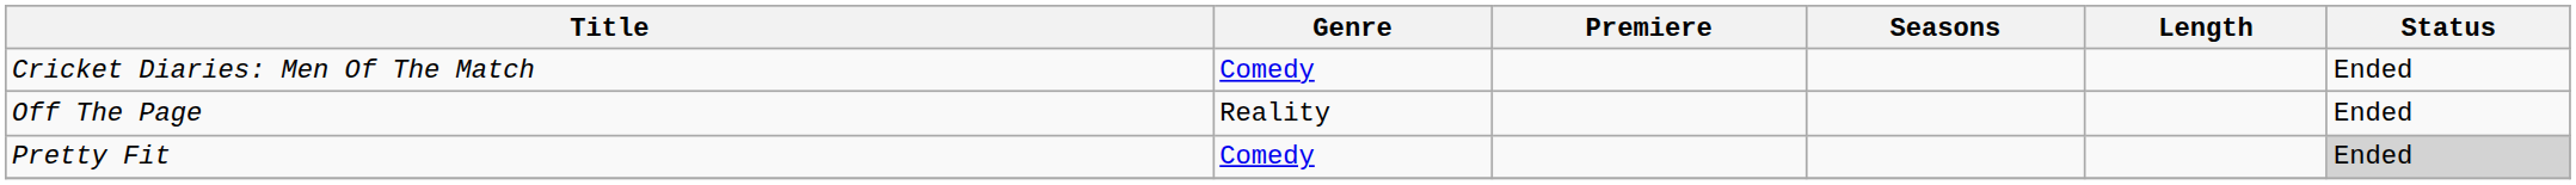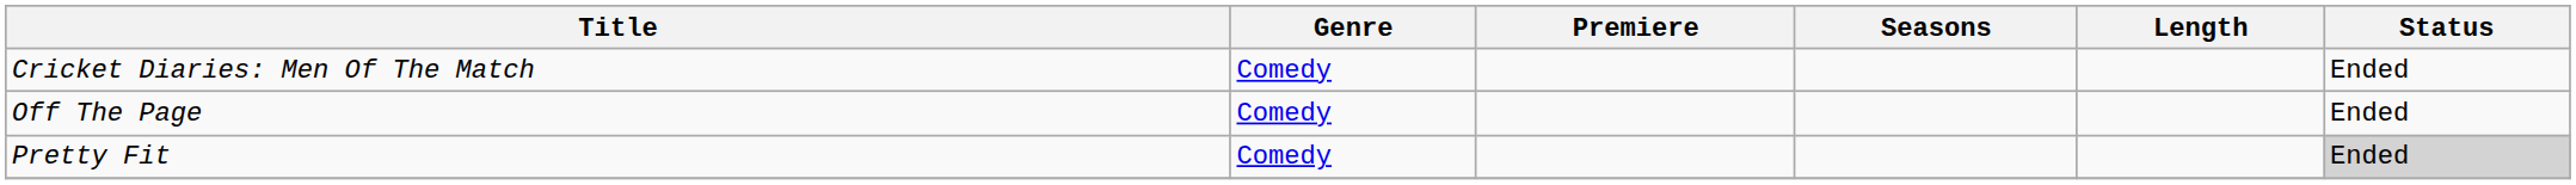 <table class="wikitable sortable" style="width:100%">
 <tr>
 <th>Title</th>
 <th>Genre</th>
 <th>Premiere</th>
 <th>Seasons</th>
 <th>Length</th>
 <th>Status</th>
 </tr>
 <tr>
 <td><em>Cricket Diaries: Men Of The Match</em></td>
 <td><a href='#'>Comedy</a></td>
 <td></td>
 <td></td>
 <td></td>
 <td>Ended</td>
 </tr>
 <tr>
 <td><em>Off The Page</em></td>
-<td>Reality</td>
+<td><a href='#'>Comedy</a></td>
 <td></td>
 <td></td>
 <td></td>
 <td>Ended</td>
 </tr>
 <tr>
 <td><em>Pretty Fit</em></td>
 <td><a href='#'>Comedy</a></td>
 <td></td>
 <td></td>
 <td></td>
 <td style="background: lightgrey;">Ended</td>
 </tr>
 <tr>
 </tr>
 </table>
